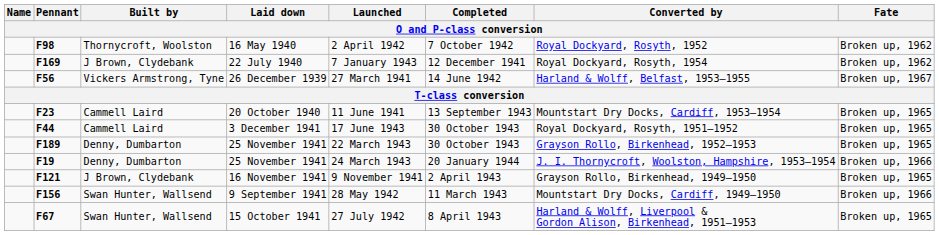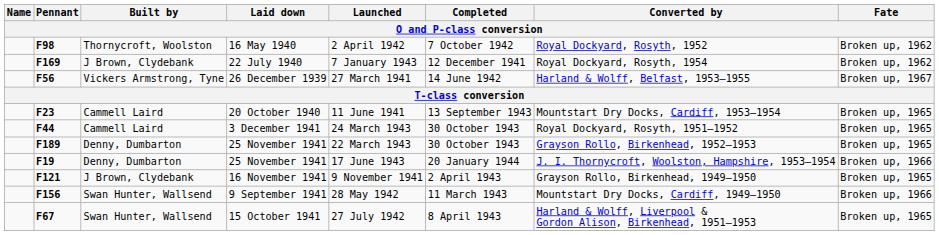 <table class="wikitable">
 <tr>
 <th>Name</th>
 <th>Pennant</th>
 <th>Built by</th>
 <th>Laid down</th>
 <th>Launched</th>
 <th>Completed</th>
 <th>Converted by</th>
 <th>Fate</th>
 </tr>
 <tr>
 <th colspan=8><a href='#'>O and P-class</a> conversion</th>
 </tr>
 <tr>
 <td></td>
 <td><strong>F98</strong></td>
 <td>Thornycroft, Woolston</td>
 <td>16 May 1940</td>
 <td>2 April 1942</td>
 <td>7 October 1942</td>
 <td><a href='#'>Royal Dockyard</a>, <a href='#'>Rosyth</a>, 1952</td>
 <td>Broken up, 1962</td>
 </tr>
 <tr>
 <td></td>
 <td><strong>F169</strong></td>
 <td>J Brown, Clydebank</td>
 <td>22 July 1940</td>
 <td>7 January 1943</td>
 <td>12 December 1941</td>
 <td>Royal Dockyard, Rosyth, 1954</td>
 <td>Broken up, 1962</td>
 </tr>
 <tr>
 <td></td>
 <td><strong>F56</strong></td>
 <td>Vickers Armstrong, Tyne</td>
 <td>26 December 1939</td>
 <td>27 March 1941</td>
 <td>14 June 1942</td>
 <td><a href='#'>Harland & Wolff</a>, <a href='#'>Belfast</a>, 1953–1955</td>
 <td>Broken up, 1967</td>
 </tr>
 <tr>
 <th colspan=8><a href='#'>T-class</a> conversion</th>
 </tr>
 <tr>
 <td></td>
 <td><strong>F23</strong></td>
 <td>Cammell Laird</td>
 <td>20 October 1940</td>
 <td>11 June 1941</td>
 <td>13 September 1943</td>
 <td>Mountstart Dry Docks, <a href='#'>Cardiff</a>, 1953–1954</td>
 <td>Broken up, 1965</td>
 </tr>
 <tr>
 <td></td>
 <td><strong>F44</strong></td>
 <td>Cammell Laird</td>
 <td>3 December 1941</td>
-<td>17 June 1943</td>
+<td>24 March 1943</td>
 <td>30 October 1943</td>
 <td>Royal Dockyard, Rosyth, 1951–1952</td>
 <td>Broken up, 1965</td>
 </tr>
 <tr>
 <td></td>
 <td><strong>F189</strong></td>
 <td>Denny, Dumbarton</td>
 <td>25 November 1941</td>
 <td>22 March 1943</td>
 <td>30 October 1943</td>
 <td><a href='#'>Grayson Rollo</a>, <a href='#'>Birkenhead</a>, 1952–1953</td>
 <td>Broken up, 1965</td>
 </tr>
 <tr>
 <td></td>
 <td><strong>F19</strong></td>
 <td>Denny, Dumbarton</td>
 <td>25 November 1941</td>
-<td>24 March 1943</td>
+<td>17 June 1943</td>
 <td>20 January 1944</td>
 <td><a href='#'>J. I. Thornycroft</a>, <a href='#'>Woolston, Hampshire</a>, 1953–1954</td>
 <td>Broken up, 1966</td>
 </tr>
 <tr>
 <td></td>
 <td><strong>F121</strong></td>
 <td>J Brown, Clydebank</td>
 <td>16 November 1941</td>
 <td>9 November 1941</td>
 <td>2 April 1943</td>
 <td>Grayson Rollo, Birkenhead, 1949–1950</td>
 <td>Broken up, 1965</td>
 </tr>
 <tr>
 <td></td>
 <td><strong>F156</strong></td>
 <td>Swan Hunter, Wallsend</td>
 <td>9 September 1941</td>
 <td>28 May 1942</td>
 <td>11 March 1943</td>
 <td>Mountstart Dry Docks, <a href='#'>Cardiff</a>, 1949–1950</td>
 <td>Broken up, 1966</td>
 </tr>
 <tr>
 <td></td>
 <td><strong>F67</strong></td>
 <td>Swan Hunter, Wallsend</td>
 <td>15 October 1941</td>
 <td>27 July 1942</td>
 <td>8 April 1943</td>
 <td><a href='#'>Harland & Wolff</a>, <a href='#'>Liverpool</a> &<br> <a href='#'>Gordon Alison</a>, <a href='#'>Birkenhead</a>, 1951–1953</td>
 <td>Broken up, 1965</td>
 </tr>
 </table>
